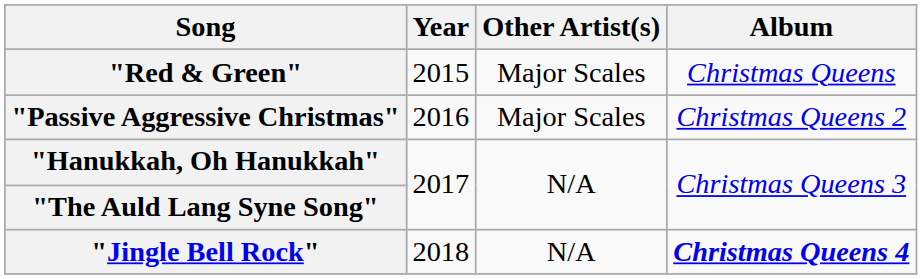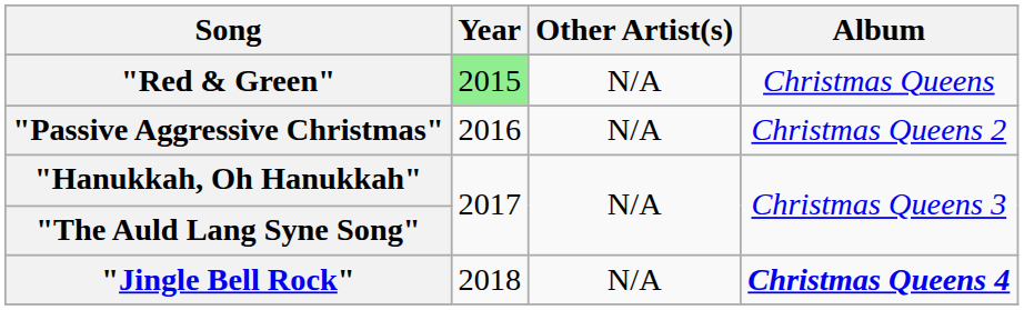 <table class="wikitable plainrowheaders" style="text-align:center;">
 <tr>
 <th scope="col">Song</th>
 <th scope="col">Year</th>
 <th scope="col">Other Artist(s)</th>
 <th scope="col">Album</th>
 </tr>
 <tr>
 <th scope="row">"Red & Green"</th>
-<td>2015</td>
-<td>Major Scales</td>
+<td style="background: lightgreen;">2015</td>
+<td>N/A</td>
 <td><em><a href='#'>Christmas Queens</a></em></td>
 </tr>
 <tr>
 <th scope="row">"Passive Aggressive Christmas"</th>
 <td>2016</td>
-<td>Major Scales</td>
+<td>N/A</td>
 <td><em><a href='#'>Christmas Queens 2</a></em></td>
 </tr>
 <tr>
 <th scope="row">"Hanukkah, Oh Hanukkah"</th>
 <td rowspan="2">2017</td>
 <td rowspan="2">N/A</td>
 <td rowspan="2"><em><a href='#'>Christmas Queens 3</a></em></td>
 </tr>
 <tr>
 <th scope="row">"The Auld Lang Syne Song"</th>
 </tr>
 <tr>
 <th scope="row">"<a href='#'>Jingle Bell Rock</a>"</th>
 <td>2018</td>
 <td>N/A</td>
 <td><strong><em><a href='#'>Christmas Queens 4</a></em></strong></td>
 </tr>
 </table>
